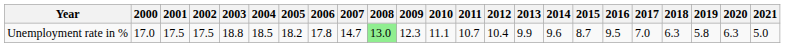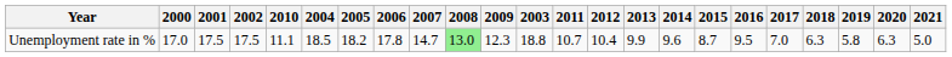 <table class="wikitable">
 <tr>
 <th>Year</th>
 <th>2000</th>
 <th>2001</th>
 <th>2002</th>
-<th>2003</th>
+<th>2010</th>
 <th>2004</th>
 <th>2005</th>
 <th>2006</th>
 <th>2007</th>
 <th>2008</th>
 <th>2009</th>
-<th>2010</th>
+<th>2003</th>
 <th>2011</th>
 <th>2012</th>
 <th>2013</th>
 <th>2014</th>
 <th>2015</th>
 <th>2016</th>
 <th>2017</th>
 <th>2018</th>
 <th>2019</th>
 <th>2020</th>
 <th>2021</th>
 </tr>
 <tr>
 <td>Unemployment rate in %</td>
 <td>17.0</td>
 <td>17.5</td>
 <td>17.5</td>
-<td>18.8</td>
+<td>11.1</td>
 <td>18.5</td>
 <td>18.2</td>
 <td>17.8</td>
 <td>14.7</td>
 <td style="background: lightgreen;">13.0</td>
 <td>12.3</td>
-<td>11.1</td>
+<td>18.8</td>
 <td>10.7</td>
 <td>10.4</td>
 <td>9.9</td>
 <td>9.6</td>
 <td>8.7</td>
 <td>9.5</td>
 <td>7.0</td>
 <td>6.3</td>
 <td>5.8</td>
 <td>6.3</td>
 <td>5.0</td>
 </tr>
 </table>
